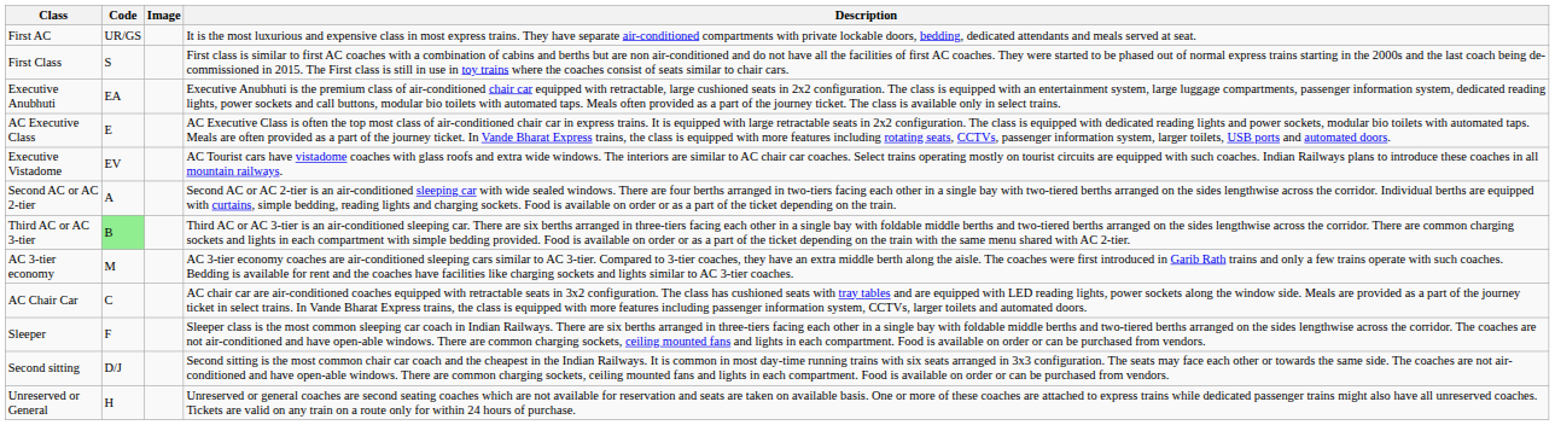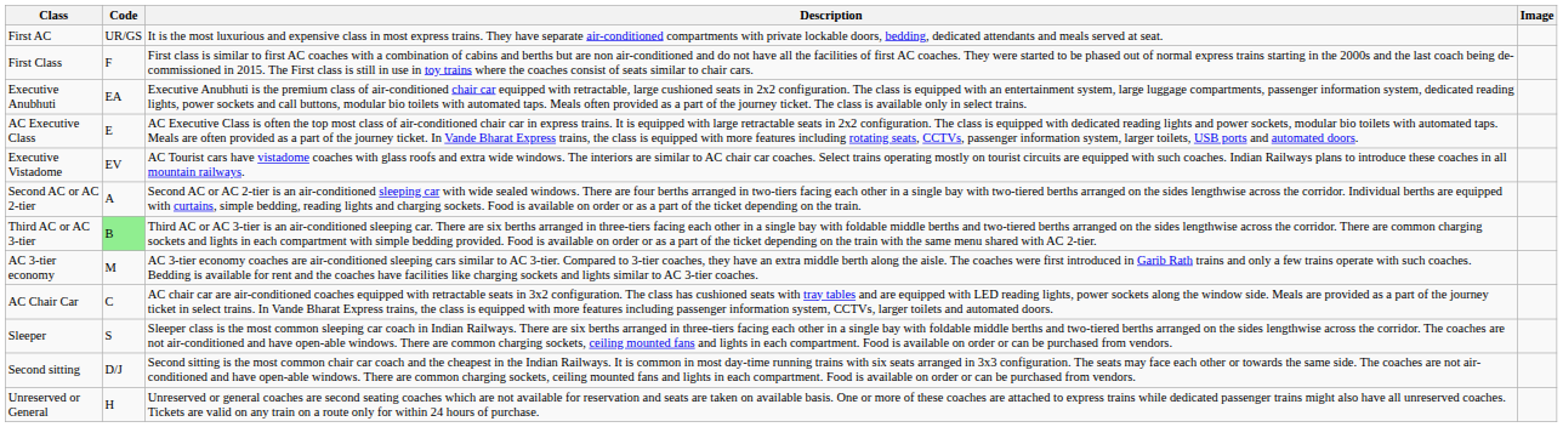 <table class="wikitable"style="text-align:left;"style="font-size: 85%">
 <tr>
 <th>Class</th>
 <th>Code</th>
+<th>Description</th>
 <th>Image</th>
-<th>Description</th>
 </tr>
 <tr>
 <td>First AC</td>
 <td>UR/GS</td>
+<td>It is the most luxurious and expensive class in most express trains. They have separate <a href='#'>air-conditioned</a> compartments with private lockable doors, <a href='#'>bedding</a>, dedicated attendants and meals served at seat.</td>
 <td></td>
-<td>It is the most luxurious and expensive class in most express trains. They have separate <a href='#'>air-conditioned</a> compartments with private lockable doors, <a href='#'>bedding</a>, dedicated attendants and meals served at seat.</td>
 </tr>
 <tr>
 <td>First Class</td>
-<td>S</td>
+<td>F</td>
+<td>First class is similar to first AC coaches with a combination of cabins and berths but are non air-conditioned and do not have all the facilities of first AC coaches. They were started to be phased out of normal express trains starting in the 2000s and the last coach being de-commissioned in 2015. The First class is still in use in <a href='#'>toy trains</a> where the coaches consist of seats similar to chair cars.</td>
 <td></td>
-<td>First class is similar to first AC coaches with a combination of cabins and berths but are non air-conditioned and do not have all the facilities of first AC coaches. They were started to be phased out of normal express trains starting in the 2000s and the last coach being de-commissioned in 2015. The First class is still in use in <a href='#'>toy trains</a> where the coaches consist of seats similar to chair cars.</td>
 </tr>
 <tr>
 <td>Executive Anubhuti</td>
 <td>EA</td>
+<td>Executive Anubhuti is the premium class of air-conditioned <a href='#'>chair car</a> equipped with retractable, large cushioned seats in 2x2 configuration. The class is equipped with an entertainment system, large luggage compartments, passenger information system, dedicated reading lights, power sockets and call buttons, modular bio toilets with automated taps. Meals often provided as a part of the journey ticket. The class is available only in select trains.</td>
 <td></td>
-<td>Executive Anubhuti is the premium class of air-conditioned <a href='#'>chair car</a> equipped with retractable, large cushioned seats in 2x2 configuration. The class is equipped with an entertainment system, large luggage compartments, passenger information system, dedicated reading lights, power sockets and call buttons, modular bio toilets with automated taps. Meals often provided as a part of the journey ticket. The class is available only in select trains.</td>
 </tr>
 <tr>
 <td>AC Executive Class</td>
 <td>E</td>
+<td>AC Executive Class is often the top most class of air-conditioned chair car in express trains. It is equipped with large retractable seats in 2x2 configuration. The class is equipped with dedicated reading lights and power sockets, modular bio toilets with automated taps. Meals are often provided as a part of the journey ticket. In <a href='#'>Vande Bharat Express</a> trains, the class is equipped with more features including <a href='#'>rotating seats</a>, <a href='#'>CCTVs</a>, passenger information system, larger toilets, <a href='#'>USB ports</a> and <a href='#'>automated doors</a>.</td>
 <td></td>
-<td>AC Executive Class is often the top most class of air-conditioned chair car in express trains. It is equipped with large retractable seats in 2x2 configuration. The class is equipped with dedicated reading lights and power sockets, modular bio toilets with automated taps. Meals are often provided as a part of the journey ticket. In <a href='#'>Vande Bharat Express</a> trains, the class is equipped with more features including <a href='#'>rotating seats</a>, <a href='#'>CCTVs</a>, passenger information system, larger toilets, <a href='#'>USB ports</a> and <a href='#'>automated doors</a>.</td>
 </tr>
 <tr>
 <td>Executive Vistadome</td>
 <td>EV</td>
+<td>AC Tourist cars have <a href='#'>vistadome</a> coaches with glass roofs and extra wide windows. The interiors are similar to AC chair car coaches. Select trains operating mostly on tourist circuits are equipped with such coaches. Indian Railways plans to introduce these coaches in all <a href='#'>mountain railways</a>.</td>
 <td></td>
-<td>AC Tourist cars have <a href='#'>vistadome</a> coaches with glass roofs and extra wide windows. The interiors are similar to AC chair car coaches. Select trains operating mostly on tourist circuits are equipped with such coaches. Indian Railways plans to introduce these coaches in all <a href='#'>mountain railways</a>.</td>
 </tr>
 <tr>
 <td>Second AC or AC 2-tier</td>
 <td>A</td>
+<td>Second AC or AC 2-tier is an air-conditioned <a href='#'>sleeping car</a> with wide sealed windows. There are four berths arranged in two-tiers facing each other in a single bay with two-tiered berths arranged on the sides lengthwise across the corridor. Individual berths are equipped with <a href='#'>curtains</a>, simple bedding, reading lights and charging sockets. Food is available on order or as a part of the ticket depending on the train.</td>
 <td></td>
-<td>Second AC or AC 2-tier is an air-conditioned <a href='#'>sleeping car</a> with wide sealed windows. There are four berths arranged in two-tiers facing each other in a single bay with two-tiered berths arranged on the sides lengthwise across the corridor. Individual berths are equipped with <a href='#'>curtains</a>, simple bedding, reading lights and charging sockets. Food is available on order or as a part of the ticket depending on the train.</td>
 </tr>
 <tr>
 <td>Third AC or AC 3-tier</td>
 <td style="background: lightgreen;">B</td>
+<td>Third AC or AC 3-tier is an air-conditioned sleeping car. There are six berths arranged in three-tiers facing each other in a single bay with foldable middle berths and two-tiered berths arranged on the sides lengthwise across the corridor. There are common charging sockets and lights in each compartment with simple bedding provided. Food is available on order or as a part of the ticket depending on the train with the same menu shared with AC 2-tier.</td>
 <td></td>
-<td>Third AC or AC 3-tier is an air-conditioned sleeping car. There are six berths arranged in three-tiers facing each other in a single bay with foldable middle berths and two-tiered berths arranged on the sides lengthwise across the corridor. There are common charging sockets and lights in each compartment with simple bedding provided. Food is available on order or as a part of the ticket depending on the train with the same menu shared with AC 2-tier.</td>
 </tr>
 <tr>
 <td>AC 3-tier economy</td>
 <td>M</td>
+<td>AC 3-tier economy coaches are air-conditioned sleeping cars similar to AC 3-tier. Compared to 3-tier coaches, they have an extra middle berth along the aisle. The coaches were first introduced in <a href='#'>Garib Rath</a> trains and only a few trains operate with such coaches. Bedding is available for rent and the coaches have facilities like charging sockets and lights similar to AC 3-tier coaches.</td>
 <td></td>
-<td>AC 3-tier economy coaches are air-conditioned sleeping cars similar to AC 3-tier. Compared to 3-tier coaches, they have an extra middle berth along the aisle. The coaches were first introduced in <a href='#'>Garib Rath</a> trains and only a few trains operate with such coaches. Bedding is available for rent and the coaches have facilities like charging sockets and lights similar to AC 3-tier coaches.</td>
 </tr>
 <tr>
 <td>AC Chair Car</td>
 <td>C</td>
+<td>AC chair car are air-conditioned coaches equipped with retractable seats in 3x2 configuration. The class has cushioned seats with <a href='#'>tray tables</a> and are equipped with LED reading lights, power sockets along the window side. Meals are provided as a part of the journey ticket in select trains. In Vande Bharat Express trains, the class is equipped with more features including passenger information system, CCTVs, larger toilets and automated doors.</td>
 <td></td>
-<td>AC chair car are air-conditioned coaches equipped with retractable seats in 3x2 configuration. The class has cushioned seats with <a href='#'>tray tables</a> and are equipped with LED reading lights, power sockets along the window side. Meals are provided as a part of the journey ticket in select trains. In Vande Bharat Express trains, the class is equipped with more features including passenger information system, CCTVs, larger toilets and automated doors.</td>
 </tr>
 <tr>
 <td>Sleeper</td>
-<td>F</td>
+<td>S</td>
+<td>Sleeper class is the most common sleeping car coach in Indian Railways. There are six berths arranged in three-tiers facing each other in a single bay with foldable middle berths and two-tiered berths arranged on the sides lengthwise across the corridor. The coaches are not air-conditioned and have open-able windows. There are common charging sockets, <a href='#'>ceiling mounted fans</a> and lights in each compartment. Food is available on order or can be purchased from vendors.</td>
 <td></td>
-<td>Sleeper class is the most common sleeping car coach in Indian Railways. There are six berths arranged in three-tiers facing each other in a single bay with foldable middle berths and two-tiered berths arranged on the sides lengthwise across the corridor. The coaches are not air-conditioned and have open-able windows. There are common charging sockets, <a href='#'>ceiling mounted fans</a> and lights in each compartment. Food is available on order or can be purchased from vendors.</td>
 </tr>
 <tr>
 <td>Second sitting</td>
 <td>D/J</td>
+<td>Second sitting is the most common chair car coach and the cheapest in the Indian Railways. It is common in most day-time running trains with six seats arranged in 3x3 configuration. The seats may face each other or towards the same side. The coaches are not air-conditioned and have open-able windows. There are common charging sockets, ceiling mounted fans and lights in each compartment. Food is available on order or can be purchased from vendors.</td>
 <td></td>
-<td>Second sitting is the most common chair car coach and the cheapest in the Indian Railways. It is common in most day-time running trains with six seats arranged in 3x3 configuration. The seats may face each other or towards the same side. The coaches are not air-conditioned and have open-able windows. There are common charging sockets, ceiling mounted fans and lights in each compartment. Food is available on order or can be purchased from vendors.</td>
 </tr>
 <tr>
 <td>Unreserved or General</td>
 <td>H</td>
+<td>Unreserved or general coaches are second seating coaches which are not available for reservation and seats are taken on available basis. One or more of these coaches are attached to express trains while dedicated passenger trains might also have all unreserved coaches. Tickets are valid on any train on a route only for within 24 hours of purchase.</td>
 <td></td>
-<td>Unreserved or general coaches are second seating coaches which are not available for reservation and seats are taken on available basis. One or more of these coaches are attached to express trains while dedicated passenger trains might also have all unreserved coaches. Tickets are valid on any train on a route only for within 24 hours of purchase.</td>
 </tr>
 </table>
